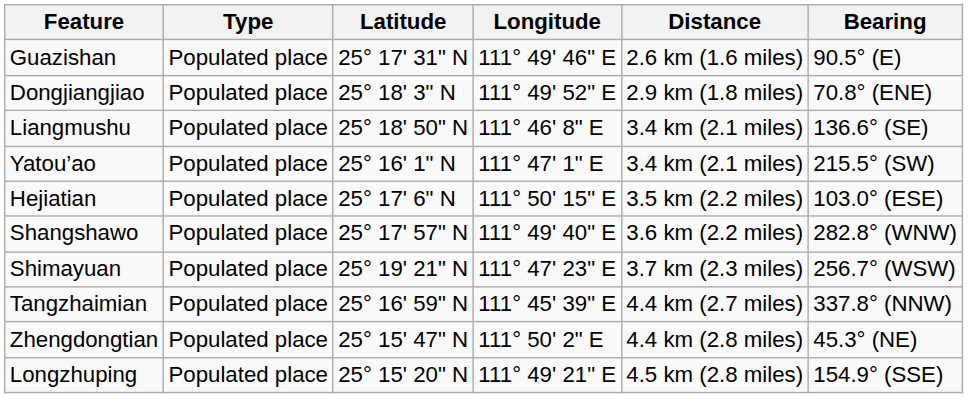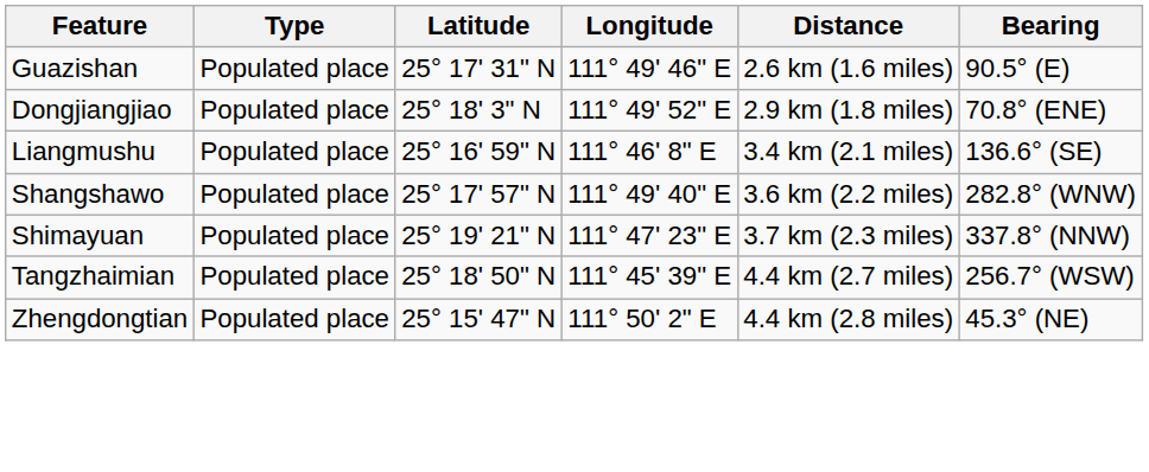 <table class="wikitable">
 <tr>
 <th>Feature</th>
 <th>Type</th>
 <th>Latitude</th>
 <th>Longitude</th>
 <th>Distance</th>
 <th>Bearing</th>
 </tr>
 <tr>
 <td>Guazishan</td>
 <td>Populated place</td>
 <td>25° 17' 31" N</td>
 <td>111° 49' 46" E</td>
 <td>2.6 km (1.6 miles)</td>
 <td>90.5° (E)</td>
 </tr>
 <tr>
 <td>Dongjiangjiao</td>
 <td>Populated place</td>
 <td>25° 18' 3" N</td>
 <td>111° 49' 52" E</td>
 <td>2.9 km (1.8 miles)</td>
 <td>70.8° (ENE)</td>
 </tr>
 <tr>
 <td>Liangmushu</td>
 <td>Populated place</td>
-<td>25° 18' 50" N</td>
+<td>25° 16' 59" N</td>
 <td>111° 46' 8" E</td>
 <td>3.4 km (2.1 miles)</td>
 <td>136.6° (SE)</td>
-</tr>
-<tr>
-<td>Yatou’ao</td>
-<td>Populated place</td>
-<td>25° 16' 1" N</td>
-<td>111° 47' 1" E</td>
-<td>3.4 km (2.1 miles)</td>
-<td>215.5° (SW)</td>
-</tr>
-<tr>
-<td>Hejiatian</td>
-<td>Populated place</td>
-<td>25° 17' 6" N</td>
-<td>111° 50' 15" E</td>
-<td>3.5 km (2.2 miles)</td>
-<td>103.0° (ESE)</td>
 </tr>
 <tr>
 <td>Shangshawo</td>
 <td>Populated place</td>
 <td>25° 17' 57" N</td>
 <td>111° 49' 40" E</td>
 <td>3.6 km (2.2 miles)</td>
 <td>282.8° (WNW)</td>
 </tr>
 <tr>
 <td>Shimayuan</td>
 <td>Populated place</td>
 <td>25° 19' 21" N</td>
 <td>111° 47' 23" E</td>
 <td>3.7 km (2.3 miles)</td>
-<td>256.7° (WSW)</td>
+<td>337.8° (NNW)</td>
 </tr>
 <tr>
 <td>Tangzhaimian</td>
 <td>Populated place</td>
-<td>25° 16' 59" N</td>
+<td>25° 18' 50" N</td>
 <td>111° 45' 39" E</td>
 <td>4.4 km (2.7 miles)</td>
-<td>337.8° (NNW)</td>
+<td>256.7° (WSW)</td>
 </tr>
 <tr>
 <td>Zhengdongtian</td>
 <td>Populated place</td>
 <td>25° 15' 47" N</td>
 <td>111° 50' 2" E</td>
 <td>4.4 km (2.8 miles)</td>
 <td>45.3° (NE)</td>
 </tr>
-<tr>
-<td>Longzhuping</td>
-<td>Populated place</td>
-<td>25° 15' 20" N</td>
-<td>111° 49' 21" E</td>
-<td>4.5 km (2.8 miles)</td>
-<td>154.9° (SSE)</td>
-</tr>
 </table>
